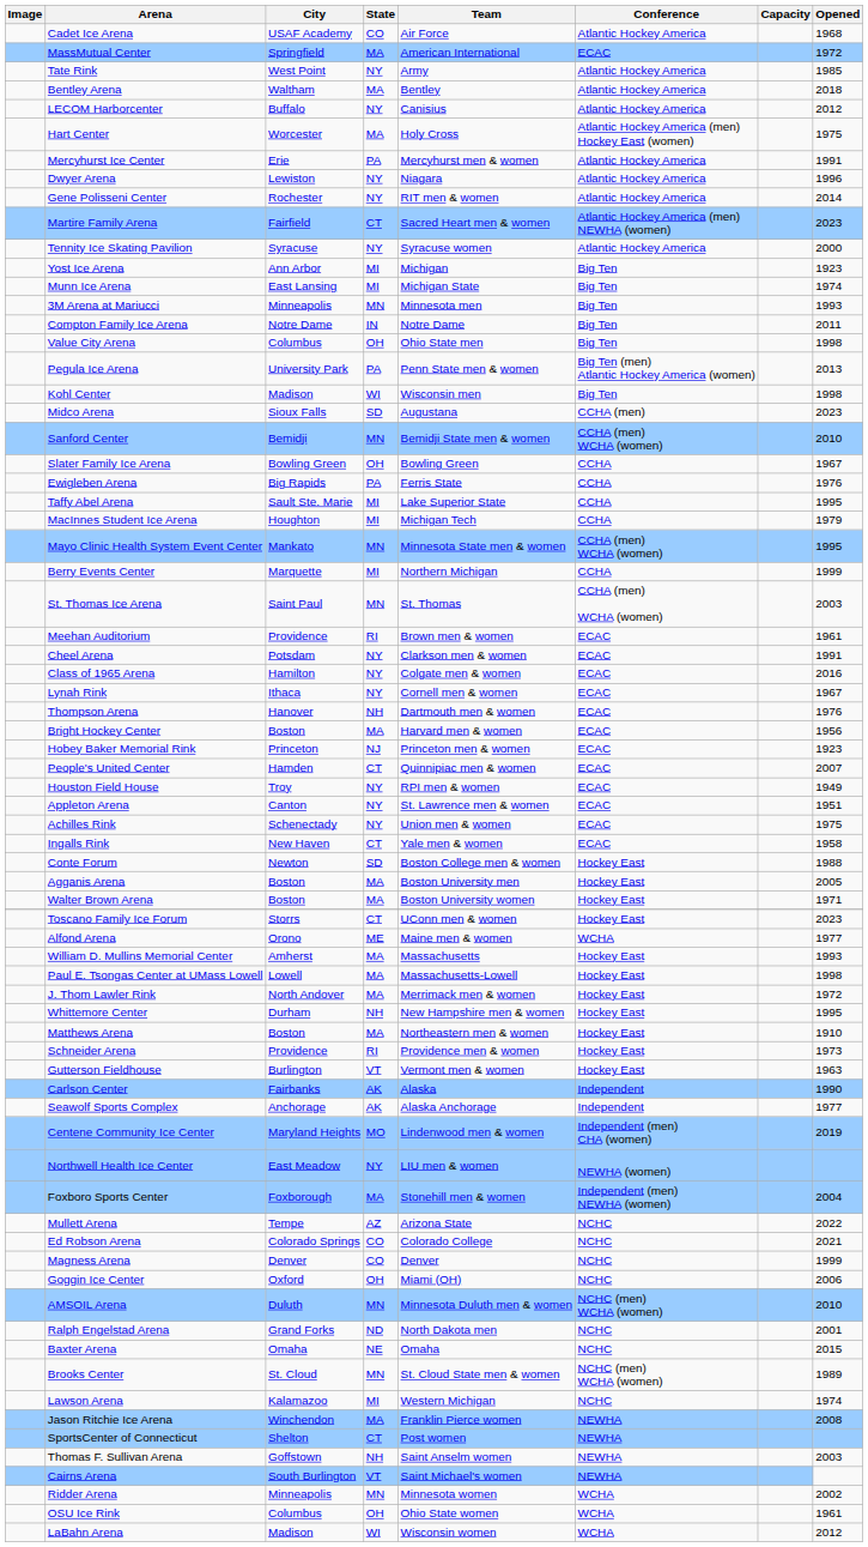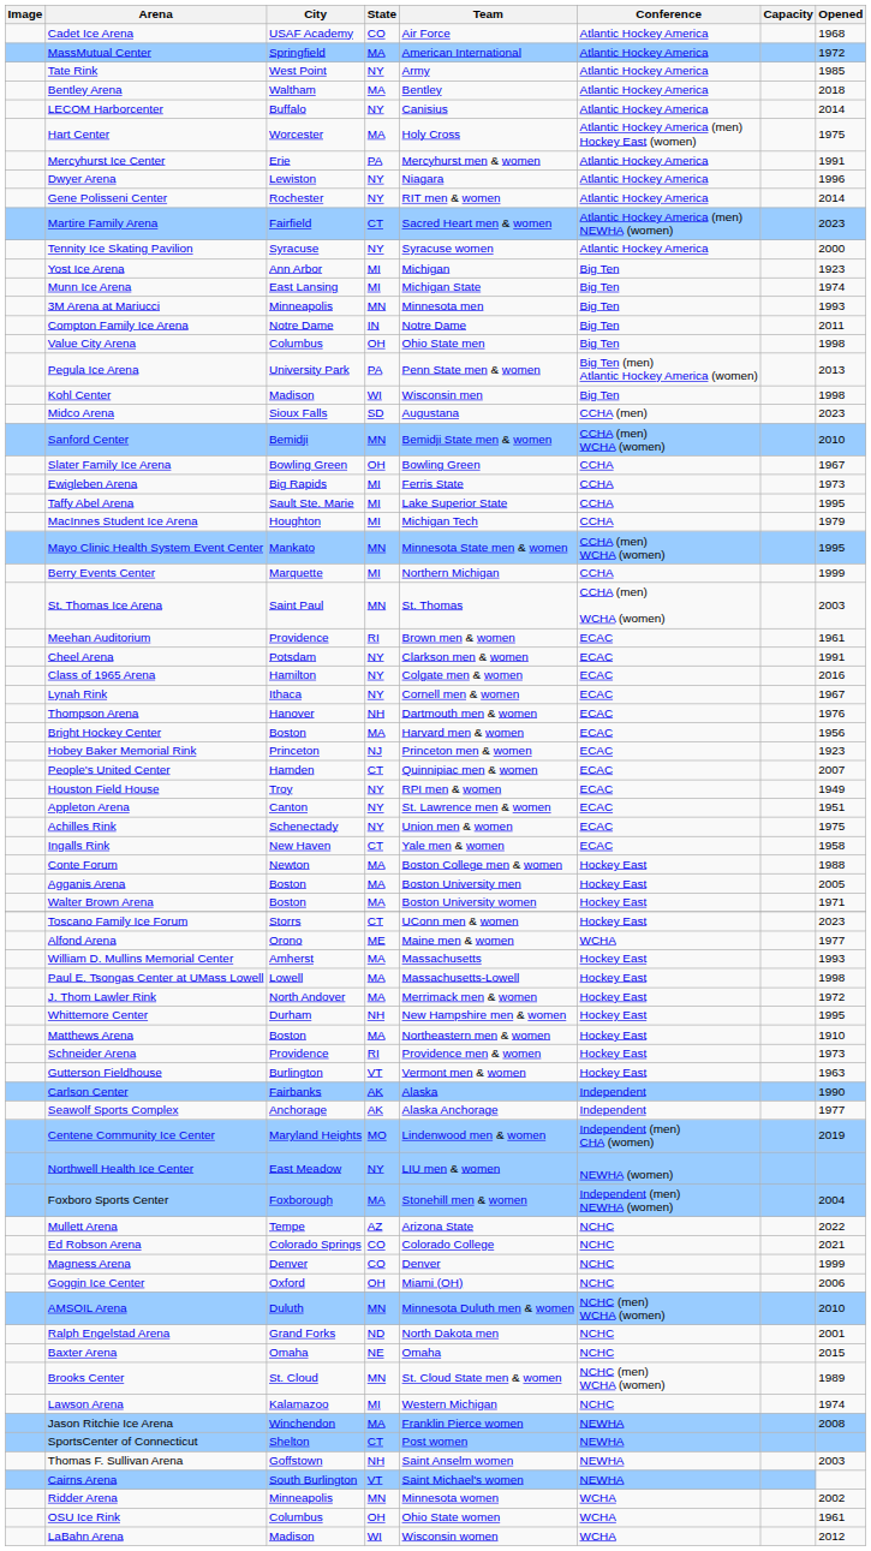 <table class="wikitable sortable">
 <tr>
 <th class=unsortable>Image</th>
 <th>Arena</th>
 <th>City</th>
 <th>State</th>
 <th>Team</th>
 <th>Conference</th>
 <th>Capacity</th>
 <th>Opened</th>
 </tr>
 <tr>
 <td></td>
 <td><a href='#'>Cadet Ice Arena</a></td>
 <td><a href='#'>USAF Academy</a></td>
 <td><a href='#'>CO</a></td>
 <td><a href='#'>Air Force</a></td>
 <td><a href='#'>Atlantic Hockey America</a></td>
 <td></td>
 <td>1968</td>
 </tr>
 <tr style="background:#9cf;">
 <td></td>
 <td><a href='#'>MassMutual Center</a></td>
 <td><a href='#'>Springfield</a></td>
 <td><a href='#'>MA</a></td>
 <td><a href='#'>American International</a></td>
-<td><a href='#'>ECAC</a></td>
+<td><a href='#'>Atlantic Hockey America</a></td>
 <td></td>
 <td>1972</td>
 </tr>
 <tr>
 <td></td>
 <td><a href='#'>Tate Rink</a></td>
 <td><a href='#'>West Point</a></td>
 <td><a href='#'>NY</a></td>
 <td><a href='#'>Army</a></td>
 <td><a href='#'>Atlantic Hockey America</a></td>
 <td></td>
 <td>1985</td>
 </tr>
 <tr>
 <td></td>
 <td><a href='#'>Bentley Arena</a></td>
 <td><a href='#'>Waltham</a></td>
 <td><a href='#'>MA</a></td>
 <td><a href='#'>Bentley</a></td>
 <td><a href='#'>Atlantic Hockey America</a></td>
 <td></td>
 <td>2018</td>
 </tr>
 <tr>
 <td></td>
 <td><a href='#'>LECOM Harborcenter</a></td>
 <td><a href='#'>Buffalo</a></td>
 <td><a href='#'>NY</a></td>
 <td><a href='#'>Canisius</a></td>
 <td><a href='#'>Atlantic Hockey America</a></td>
 <td></td>
-<td>2012</td>
+<td>2014</td>
 </tr>
 <tr>
 <td></td>
 <td><a href='#'>Hart Center</a></td>
 <td><a href='#'>Worcester</a></td>
 <td><a href='#'>MA</a></td>
 <td><a href='#'>Holy Cross</a></td>
 <td><a href='#'>Atlantic Hockey America</a> (men)<br><a href='#'>Hockey East</a> (women)</td>
 <td></td>
 <td>1975</td>
 </tr>
 <tr>
 <td></td>
 <td><a href='#'>Mercyhurst Ice Center</a></td>
 <td><a href='#'>Erie</a></td>
 <td><a href='#'>PA</a></td>
 <td><a href='#'>Mercyhurst men</a> & <a href='#'>women</a></td>
 <td><a href='#'>Atlantic Hockey America</a></td>
 <td></td>
 <td>1991</td>
 </tr>
 <tr>
 <td></td>
 <td><a href='#'>Dwyer Arena</a></td>
 <td><a href='#'>Lewiston</a></td>
 <td><a href='#'>NY</a></td>
 <td><a href='#'>Niagara</a></td>
 <td><a href='#'>Atlantic Hockey America</a></td>
 <td></td>
 <td>1996</td>
 </tr>
 <tr>
 <td></td>
 <td><a href='#'>Gene Polisseni Center</a></td>
 <td><a href='#'>Rochester</a></td>
 <td><a href='#'>NY</a></td>
 <td><a href='#'>RIT men</a> & <a href='#'>women</a></td>
 <td><a href='#'>Atlantic Hockey America</a></td>
 <td></td>
 <td>2014</td>
 </tr>
 <tr style="background:#9cf;">
 <td></td>
 <td><a href='#'>Martire Family Arena</a></td>
 <td><a href='#'>Fairfield</a></td>
 <td><a href='#'>CT</a></td>
 <td><a href='#'>Sacred Heart men</a> & <a href='#'>women</a></td>
 <td><a href='#'>Atlantic Hockey America</a> (men) <br> <a href='#'>NEWHA</a> (women)</td>
 <td></td>
 <td>2023</td>
 </tr>
 <tr>
 <td></td>
 <td><a href='#'>Tennity Ice Skating Pavilion</a></td>
 <td><a href='#'>Syracuse</a></td>
 <td><a href='#'>NY</a></td>
 <td><a href='#'>Syracuse women</a></td>
 <td><a href='#'>Atlantic Hockey America</a></td>
 <td></td>
 <td>2000</td>
 </tr>
 <tr>
 <td></td>
 <td><a href='#'>Yost Ice Arena</a></td>
 <td><a href='#'>Ann Arbor</a></td>
 <td><a href='#'>MI</a></td>
 <td><a href='#'>Michigan</a></td>
 <td><a href='#'>Big Ten</a></td>
 <td></td>
 <td>1923</td>
 </tr>
 <tr>
 <td></td>
 <td><a href='#'>Munn Ice Arena</a></td>
 <td><a href='#'>East Lansing</a></td>
 <td><a href='#'>MI</a></td>
 <td><a href='#'>Michigan State</a></td>
 <td><a href='#'>Big Ten</a></td>
 <td></td>
 <td>1974</td>
 </tr>
 <tr>
 <td></td>
 <td><a href='#'>3M Arena at Mariucci</a></td>
 <td><a href='#'>Minneapolis</a></td>
 <td><a href='#'>MN</a></td>
 <td><a href='#'>Minnesota men</a></td>
 <td><a href='#'>Big Ten</a></td>
 <td></td>
 <td>1993</td>
 </tr>
 <tr>
 <td></td>
 <td><a href='#'>Compton Family Ice Arena</a></td>
 <td><a href='#'>Notre Dame</a></td>
 <td><a href='#'>IN</a></td>
 <td><a href='#'>Notre Dame</a></td>
 <td><a href='#'>Big Ten</a></td>
 <td></td>
 <td>2011</td>
 </tr>
 <tr>
 <td></td>
 <td><a href='#'>Value City Arena</a></td>
 <td><a href='#'>Columbus</a></td>
 <td><a href='#'>OH</a></td>
 <td><a href='#'>Ohio State men</a></td>
 <td><a href='#'>Big Ten</a></td>
 <td></td>
 <td>1998</td>
 </tr>
 <tr>
 <td></td>
 <td><a href='#'>Pegula Ice Arena</a></td>
 <td><a href='#'>University Park</a></td>
 <td><a href='#'>PA</a></td>
 <td><a href='#'>Penn State men</a> & <a href='#'>women</a></td>
 <td><a href='#'>Big Ten</a> (men)<br><a href='#'>Atlantic Hockey America</a> (women)</td>
 <td></td>
 <td>2013</td>
 </tr>
 <tr>
 <td></td>
 <td><a href='#'>Kohl Center</a></td>
 <td><a href='#'>Madison</a></td>
 <td><a href='#'>WI</a></td>
 <td><a href='#'>Wisconsin men</a></td>
 <td><a href='#'>Big Ten</a></td>
 <td></td>
 <td>1998</td>
 </tr>
 <tr>
 <td></td>
 <td><a href='#'>Midco Arena</a></td>
 <td><a href='#'>Sioux Falls</a></td>
 <td><a href='#'>SD</a></td>
 <td><a href='#'>Augustana</a></td>
 <td><a href='#'>CCHA</a> (men)</td>
 <td></td>
 <td>2023</td>
 </tr>
 <tr style="background:#9cf;">
 <td></td>
 <td><a href='#'>Sanford Center</a></td>
 <td><a href='#'>Bemidji</a></td>
 <td><a href='#'>MN</a></td>
 <td><a href='#'>Bemidji State men</a> & <a href='#'>women</a></td>
 <td><a href='#'>CCHA</a> (men)<br><a href='#'>WCHA</a> (women)</td>
 <td></td>
 <td>2010</td>
 </tr>
 <tr>
 <td></td>
 <td><a href='#'>Slater Family Ice Arena</a></td>
 <td><a href='#'>Bowling Green</a></td>
 <td><a href='#'>OH</a></td>
 <td><a href='#'>Bowling Green</a></td>
 <td><a href='#'>CCHA</a></td>
 <td></td>
 <td>1967</td>
 </tr>
 <tr>
 <td></td>
 <td><a href='#'>Ewigleben Arena</a></td>
 <td><a href='#'>Big Rapids</a></td>
-<td><a href='#'>PA</a></td>
+<td><a href='#'>MI</a></td>
 <td><a href='#'>Ferris State</a></td>
 <td><a href='#'>CCHA</a></td>
 <td></td>
-<td>1976</td>
+<td>1973</td>
 </tr>
 <tr>
 <td></td>
 <td><a href='#'>Taffy Abel Arena</a></td>
 <td><a href='#'>Sault Ste. Marie</a></td>
 <td><a href='#'>MI</a></td>
 <td><a href='#'>Lake Superior State</a></td>
 <td><a href='#'>CCHA</a></td>
 <td></td>
 <td>1995</td>
 </tr>
 <tr>
 <td></td>
 <td><a href='#'>MacInnes Student Ice Arena</a></td>
 <td><a href='#'>Houghton</a></td>
 <td><a href='#'>MI</a></td>
 <td><a href='#'>Michigan Tech</a></td>
 <td><a href='#'>CCHA</a></td>
 <td></td>
 <td>1979</td>
 </tr>
 <tr style="background:#9cf;">
 <td></td>
 <td><a href='#'>Mayo Clinic Health System Event Center</a></td>
 <td><a href='#'>Mankato</a></td>
 <td><a href='#'>MN</a></td>
 <td><a href='#'>Minnesota State men</a> & <a href='#'>women</a></td>
 <td><a href='#'>CCHA</a> (men)<br><a href='#'>WCHA</a> (women)</td>
 <td></td>
 <td>1995</td>
 </tr>
 <tr>
 <td></td>
 <td><a href='#'>Berry Events Center</a></td>
 <td><a href='#'>Marquette</a></td>
 <td><a href='#'>MI</a></td>
 <td><a href='#'>Northern Michigan</a></td>
 <td><a href='#'>CCHA</a></td>
 <td></td>
 <td>1999</td>
 </tr>
 <tr>
 <td></td>
 <td><a href='#'>St. Thomas Ice Arena</a></td>
 <td><a href='#'>Saint Paul</a></td>
 <td><a href='#'>MN</a></td>
 <td><a href='#'>St. Thomas</a></td>
 <td><a href='#'>CCHA</a> (men)<br><br><a href='#'>WCHA</a> (women)</td>
 <td></td>
 <td>2003</td>
 </tr>
 <tr>
 <td></td>
 <td><a href='#'>Meehan Auditorium</a></td>
 <td><a href='#'>Providence</a></td>
 <td><a href='#'>RI</a></td>
 <td><a href='#'>Brown men</a> & <a href='#'>women</a></td>
 <td><a href='#'>ECAC</a></td>
 <td></td>
 <td>1961</td>
 </tr>
 <tr>
 <td></td>
 <td><a href='#'>Cheel Arena</a></td>
 <td><a href='#'>Potsdam</a></td>
 <td><a href='#'>NY</a></td>
 <td><a href='#'>Clarkson men</a> & <a href='#'>women</a></td>
 <td><a href='#'>ECAC</a></td>
 <td></td>
 <td>1991</td>
 </tr>
 <tr>
 <td></td>
 <td><a href='#'>Class of 1965 Arena</a></td>
 <td><a href='#'>Hamilton</a></td>
 <td><a href='#'>NY</a></td>
 <td><a href='#'>Colgate men</a> & <a href='#'>women</a></td>
 <td><a href='#'>ECAC</a></td>
 <td></td>
 <td>2016</td>
 </tr>
 <tr>
 <td></td>
 <td><a href='#'>Lynah Rink</a></td>
 <td><a href='#'>Ithaca</a></td>
 <td><a href='#'>NY</a></td>
 <td><a href='#'>Cornell men</a> & <a href='#'>women</a></td>
 <td><a href='#'>ECAC</a></td>
 <td></td>
 <td>1967</td>
 </tr>
 <tr>
 <td></td>
 <td><a href='#'>Thompson Arena</a></td>
 <td><a href='#'>Hanover</a></td>
 <td><a href='#'>NH</a></td>
 <td><a href='#'>Dartmouth men</a> & <a href='#'>women</a></td>
 <td><a href='#'>ECAC</a></td>
 <td></td>
 <td>1976</td>
 </tr>
 <tr>
 <td></td>
 <td><a href='#'>Bright Hockey Center</a></td>
 <td><a href='#'>Boston</a></td>
 <td><a href='#'>MA</a></td>
 <td><a href='#'>Harvard men</a> & <a href='#'>women</a></td>
 <td><a href='#'>ECAC</a></td>
 <td></td>
 <td>1956</td>
 </tr>
 <tr>
 <td></td>
 <td><a href='#'>Hobey Baker Memorial Rink</a></td>
 <td><a href='#'>Princeton</a></td>
 <td><a href='#'>NJ</a></td>
 <td><a href='#'>Princeton men</a> & <a href='#'>women</a></td>
 <td><a href='#'>ECAC</a></td>
 <td></td>
 <td>1923</td>
 </tr>
 <tr>
 <td></td>
 <td><a href='#'>People's United Center</a></td>
 <td><a href='#'>Hamden</a></td>
 <td><a href='#'>CT</a></td>
 <td><a href='#'>Quinnipiac men</a> & <a href='#'>women</a></td>
 <td><a href='#'>ECAC</a></td>
 <td></td>
 <td>2007</td>
 </tr>
 <tr>
 <td></td>
 <td><a href='#'>Houston Field House</a></td>
 <td><a href='#'>Troy</a></td>
 <td><a href='#'>NY</a></td>
 <td><a href='#'>RPI men</a> & <a href='#'>women</a></td>
 <td><a href='#'>ECAC</a></td>
 <td></td>
 <td>1949</td>
 </tr>
 <tr>
 <td></td>
 <td><a href='#'>Appleton Arena</a></td>
 <td><a href='#'>Canton</a></td>
 <td><a href='#'>NY</a></td>
 <td><a href='#'>St. Lawrence men</a> & <a href='#'>women</a></td>
 <td><a href='#'>ECAC</a></td>
 <td></td>
 <td>1951</td>
 </tr>
 <tr>
 <td></td>
 <td><a href='#'>Achilles Rink</a></td>
 <td><a href='#'>Schenectady</a></td>
 <td><a href='#'>NY</a></td>
 <td><a href='#'>Union men</a> & <a href='#'>women</a></td>
 <td><a href='#'>ECAC</a></td>
 <td></td>
 <td>1975</td>
 </tr>
 <tr>
 <td></td>
 <td><a href='#'>Ingalls Rink</a></td>
 <td><a href='#'>New Haven</a></td>
 <td><a href='#'>CT</a></td>
 <td><a href='#'>Yale men</a> & <a href='#'>women</a></td>
 <td><a href='#'>ECAC</a></td>
 <td></td>
 <td>1958</td>
 </tr>
 <tr>
 <td></td>
 <td><a href='#'>Conte Forum</a></td>
 <td><a href='#'>Newton</a></td>
-<td><a href='#'>SD</a></td>
+<td><a href='#'>MA</a></td>
 <td><a href='#'>Boston College men</a> & <a href='#'>women</a></td>
 <td><a href='#'>Hockey East</a></td>
 <td></td>
 <td>1988</td>
 </tr>
 <tr>
 <td></td>
 <td><a href='#'>Agganis Arena</a></td>
 <td><a href='#'>Boston</a></td>
 <td><a href='#'>MA</a></td>
 <td><a href='#'>Boston University men</a></td>
 <td><a href='#'>Hockey East</a></td>
 <td></td>
 <td>2005</td>
 </tr>
 <tr>
 <td></td>
 <td><a href='#'>Walter Brown Arena</a></td>
 <td><a href='#'>Boston</a></td>
 <td><a href='#'>MA</a></td>
 <td><a href='#'>Boston University women</a></td>
 <td><a href='#'>Hockey East</a></td>
 <td></td>
 <td>1971</td>
 </tr>
 <tr>
 </tr>
 <tr>
 <td></td>
 <td><a href='#'>Toscano Family Ice Forum</a></td>
 <td><a href='#'>Storrs</a></td>
 <td><a href='#'>CT</a></td>
 <td><a href='#'>UConn men</a> & <a href='#'>women</a></td>
 <td><a href='#'>Hockey East</a></td>
 <td></td>
 <td>2023</td>
 </tr>
 <tr>
 <td></td>
 <td><a href='#'>Alfond Arena</a></td>
 <td><a href='#'>Orono</a></td>
 <td><a href='#'>ME</a></td>
 <td><a href='#'>Maine men</a> & <a href='#'>women</a></td>
 <td><a href='#'>WCHA</a></td>
 <td></td>
 <td>1977</td>
 </tr>
 <tr>
 <td></td>
 <td><a href='#'>William D. Mullins Memorial Center</a></td>
 <td><a href='#'>Amherst</a></td>
 <td><a href='#'>MA</a></td>
 <td><a href='#'>Massachusetts</a></td>
 <td><a href='#'>Hockey East</a></td>
 <td></td>
 <td>1993</td>
 </tr>
 <tr>
 <td></td>
 <td><a href='#'>Paul E. Tsongas Center at UMass Lowell</a></td>
 <td><a href='#'>Lowell</a></td>
 <td><a href='#'>MA</a></td>
 <td><a href='#'>Massachusetts-Lowell</a></td>
 <td><a href='#'>Hockey East</a></td>
 <td></td>
 <td>1998</td>
 </tr>
 <tr>
 <td></td>
 <td><a href='#'>J. Thom Lawler Rink</a></td>
 <td><a href='#'>North Andover</a></td>
 <td><a href='#'>MA</a></td>
 <td><a href='#'>Merrimack men</a> & <a href='#'>women</a></td>
 <td><a href='#'>Hockey East</a></td>
 <td></td>
 <td>1972</td>
 </tr>
 <tr>
 <td></td>
 <td><a href='#'>Whittemore Center</a></td>
 <td><a href='#'>Durham</a></td>
 <td><a href='#'>NH</a></td>
 <td><a href='#'>New Hampshire men</a> & <a href='#'>women</a></td>
 <td><a href='#'>Hockey East</a></td>
 <td></td>
 <td>1995</td>
 </tr>
 <tr>
 <td></td>
 <td><a href='#'>Matthews Arena</a></td>
 <td><a href='#'>Boston</a></td>
 <td><a href='#'>MA</a></td>
 <td><a href='#'>Northeastern men</a> & <a href='#'>women</a></td>
 <td><a href='#'>Hockey East</a></td>
 <td></td>
 <td>1910</td>
 </tr>
 <tr>
 <td></td>
 <td><a href='#'>Schneider Arena</a></td>
 <td><a href='#'>Providence</a></td>
 <td><a href='#'>RI</a></td>
 <td><a href='#'>Providence men</a> & <a href='#'>women</a></td>
 <td><a href='#'>Hockey East</a></td>
 <td></td>
 <td>1973</td>
 </tr>
 <tr>
 <td></td>
 <td><a href='#'>Gutterson Fieldhouse</a></td>
 <td><a href='#'>Burlington</a></td>
 <td><a href='#'>VT</a></td>
 <td><a href='#'>Vermont men</a> & <a href='#'>women</a></td>
 <td><a href='#'>Hockey East</a></td>
 <td></td>
 <td>1963</td>
 </tr>
 <tr style="background:#9cf;">
 <td></td>
 <td><a href='#'>Carlson Center</a></td>
 <td><a href='#'>Fairbanks</a></td>
 <td><a href='#'>AK</a></td>
 <td><a href='#'>Alaska</a></td>
 <td><a href='#'>Independent</a></td>
 <td></td>
 <td>1990</td>
 </tr>
 <tr>
 <td></td>
 <td><a href='#'>Seawolf Sports Complex</a></td>
 <td><a href='#'>Anchorage</a></td>
 <td><a href='#'>AK</a></td>
 <td><a href='#'>Alaska Anchorage</a></td>
 <td><a href='#'>Independent</a></td>
 <td></td>
 <td>1977</td>
 </tr>
 <tr bgcolor=#9cf>
 <td></td>
 <td><a href='#'>Centene Community Ice Center</a></td>
 <td><a href='#'>Maryland Heights</a></td>
 <td><a href='#'>MO</a></td>
 <td><a href='#'>Lindenwood men</a> & <a href='#'>women</a></td>
 <td><a href='#'>Independent</a> (men)<br><a href='#'>CHA</a> (women)</td>
 <td></td>
 <td>2019</td>
 </tr>
 <tr style="background:#9cf;">
 <td></td>
 <td><a href='#'>Northwell Health Ice Center</a></td>
 <td><a href='#'>East Meadow</a></td>
 <td><a href='#'>NY</a></td>
 <td><a href='#'>LIU men</a> & <a href='#'>women</a></td>
 <td><br><a href='#'>NEWHA</a> (women)</td>
 <td></td>
 <td></td>
 </tr>
 <tr bgcolor=#9cf>
 <td></td>
 <td>Foxboro Sports Center</td>
 <td><a href='#'>Foxborough</a></td>
 <td><a href='#'>MA</a></td>
 <td><a href='#'>Stonehill men</a> & <a href='#'>women</a></td>
 <td><a href='#'>Independent</a> (men)<br><a href='#'>NEWHA</a> (women)</td>
 <td></td>
 <td>2004</td>
 </tr>
 <tr>
 <td></td>
 <td><a href='#'>Mullett Arena</a></td>
 <td><a href='#'>Tempe</a></td>
 <td><a href='#'>AZ</a></td>
 <td><a href='#'>Arizona State</a></td>
 <td><a href='#'>NCHC</a></td>
 <td></td>
 <td>2022</td>
 </tr>
 <tr>
 <td></td>
 <td><a href='#'>Ed Robson Arena</a></td>
 <td><a href='#'>Colorado Springs</a></td>
 <td><a href='#'>CO</a></td>
 <td><a href='#'>Colorado College</a></td>
 <td><a href='#'>NCHC</a></td>
 <td></td>
 <td>2021</td>
 </tr>
 <tr>
 <td></td>
 <td><a href='#'>Magness Arena</a></td>
 <td><a href='#'>Denver</a></td>
 <td><a href='#'>CO</a></td>
 <td><a href='#'>Denver</a></td>
 <td><a href='#'>NCHC</a></td>
 <td></td>
 <td>1999</td>
 </tr>
 <tr>
 <td></td>
 <td><a href='#'>Goggin Ice Center</a></td>
 <td><a href='#'>Oxford</a></td>
 <td><a href='#'>OH</a></td>
 <td><a href='#'>Miami (OH)</a></td>
 <td><a href='#'>NCHC</a></td>
 <td></td>
 <td>2006</td>
 </tr>
 <tr style="background:#9cf;">
 <td></td>
 <td><a href='#'>AMSOIL Arena</a></td>
 <td><a href='#'>Duluth</a></td>
 <td><a href='#'>MN</a></td>
 <td><a href='#'>Minnesota Duluth men</a> & <a href='#'>women</a></td>
 <td><a href='#'>NCHC</a> (men)<br><a href='#'>WCHA</a> (women)</td>
 <td></td>
 <td>2010</td>
 </tr>
 <tr>
 <td></td>
 <td><a href='#'>Ralph Engelstad Arena</a></td>
 <td><a href='#'>Grand Forks</a></td>
 <td><a href='#'>ND</a></td>
 <td><a href='#'>North Dakota men</a></td>
 <td><a href='#'>NCHC</a></td>
 <td></td>
 <td>2001</td>
 </tr>
 <tr>
 <td></td>
 <td><a href='#'>Baxter Arena</a></td>
 <td><a href='#'>Omaha</a></td>
 <td><a href='#'>NE</a></td>
 <td><a href='#'>Omaha</a></td>
 <td><a href='#'>NCHC</a></td>
 <td></td>
 <td>2015</td>
 </tr>
 <tr>
 <td></td>
 <td><a href='#'>Brooks Center</a></td>
 <td><a href='#'>St. Cloud</a></td>
 <td><a href='#'>MN</a></td>
 <td><a href='#'>St. Cloud State men</a> & <a href='#'>women</a></td>
 <td><a href='#'>NCHC</a> (men)<br><a href='#'>WCHA</a> (women)</td>
 <td></td>
 <td>1989</td>
 </tr>
 <tr>
 <td></td>
 <td><a href='#'>Lawson Arena</a></td>
 <td><a href='#'>Kalamazoo</a></td>
 <td><a href='#'>MI</a></td>
 <td><a href='#'>Western Michigan</a></td>
 <td><a href='#'>NCHC</a></td>
 <td></td>
 <td>1974</td>
 </tr>
 <tr style="background:#9cf;">
 <td></td>
 <td>Jason Ritchie Ice Arena</td>
 <td><a href='#'>Winchendon</a></td>
 <td><a href='#'>MA</a></td>
 <td><a href='#'>Franklin Pierce women</a></td>
 <td><a href='#'>NEWHA</a></td>
 <td></td>
 <td>2008</td>
 </tr>
 <tr style="background:#9cf;">
 <td></td>
 <td>SportsCenter of Connecticut</td>
 <td><a href='#'>Shelton</a></td>
 <td><a href='#'>CT</a></td>
 <td><a href='#'>Post women</a></td>
 <td><a href='#'>NEWHA</a></td>
 <td></td>
 <td></td>
 </tr>
 <tr>
 <td></td>
 <td>Thomas F. Sullivan Arena</td>
 <td><a href='#'>Goffstown</a></td>
 <td><a href='#'>NH</a></td>
 <td><a href='#'>Saint Anselm women</a></td>
 <td><a href='#'>NEWHA</a></td>
 <td></td>
 <td>2003</td>
 </tr>
 <tr style="background:#9cf;">
 <td></td>
 <td><a href='#'>Cairns Arena</a></td>
 <td><a href='#'>South Burlington</a></td>
 <td><a href='#'>VT</a></td>
 <td><a href='#'>Saint Michael's women</a></td>
 <td><a href='#'>NEWHA</a></td>
 <td></td>
 </tr>
 <tr>
 <td></td>
 <td><a href='#'>Ridder Arena</a></td>
 <td><a href='#'>Minneapolis</a></td>
 <td><a href='#'>MN</a></td>
 <td><a href='#'>Minnesota women</a></td>
 <td><a href='#'>WCHA</a></td>
 <td></td>
 <td>2002</td>
 </tr>
 <tr>
 <td></td>
 <td><a href='#'>OSU Ice Rink</a></td>
 <td><a href='#'>Columbus</a></td>
 <td><a href='#'>OH</a></td>
 <td><a href='#'>Ohio State women</a></td>
 <td><a href='#'>WCHA</a></td>
 <td></td>
 <td>1961</td>
 </tr>
 <tr>
 <td></td>
 <td><a href='#'>LaBahn Arena</a></td>
 <td><a href='#'>Madison</a></td>
 <td><a href='#'>WI</a></td>
 <td><a href='#'>Wisconsin women</a></td>
 <td><a href='#'>WCHA</a></td>
 <td></td>
 <td>2012</td>
 </tr>
 </table>
